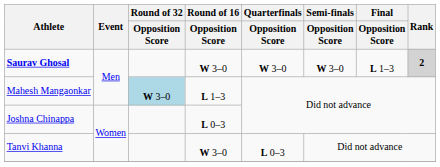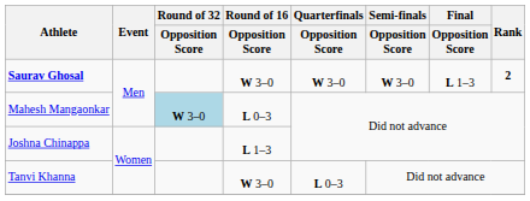 <table class=wikitable style="text-align:center; font-size:90%">
 <tr>
 <th rowspan="2">Athlete</th>
 <th rowspan=2>Event</th>
 <th>Round of 32</th>
 <th>Round of 16</th>
 <th>Quarterfinals</th>
 <th>Semi-finals</th>
 <th>Final</th>
 <th rowspan="2">Rank</th>
 </tr>
 <tr>
 <th>Opposition<br>Score</th>
 <th>Opposition<br>Score</th>
 <th>Opposition<br>Score</th>
 <th>Opposition<br>Score</th>
 <th>Opposition<br>Score</th>
 </tr>
 <tr>
 <td align=left><strong><a href='#'>Saurav Ghosal</a></strong></td>
 <td rowspan="2"><a href='#'>Men</a></td>
 <td></td>
 <td><br><strong>W</strong> 3–0</td>
 <td><br><strong>W</strong> 3–0</td>
 <td><br><strong>W</strong> 3–0</td>
 <td><br><strong>L</strong> 1–3</td>
-<td style="background: lightgrey;"><strong>2</strong></td>
+<td><strong>2</strong></td>
 </tr>
 <tr>
 <td align=left><a href='#'>Mahesh Mangaonkar</a></td>
 <td style="background: lightblue;"><br><strong>W</strong> 3–0</td>
-<td><br><strong>L</strong> 1–3</td>
+<td><br><strong>L</strong> 0–3</td>
 <td colspan="4" rowspan=2>Did not advance</td>
 </tr>
 <tr>
 <td align=left><a href='#'>Joshna Chinappa</a></td>
 <td rowspan="2"><a href='#'>Women</a></td>
 <td></td>
-<td><br><strong>L</strong> 0–3</td>
+<td><br><strong>L</strong> 1–3</td>
 </tr>
 <tr>
 <td align=left><a href='#'>Tanvi Khanna</a></td>
 <td></td>
 <td><br><strong>W</strong> 3–0</td>
 <td><br><strong>L</strong> 0–3</td>
 <td colspan="3">Did not advance</td>
 </tr>
 <tr>
 </tr>
 </table>
